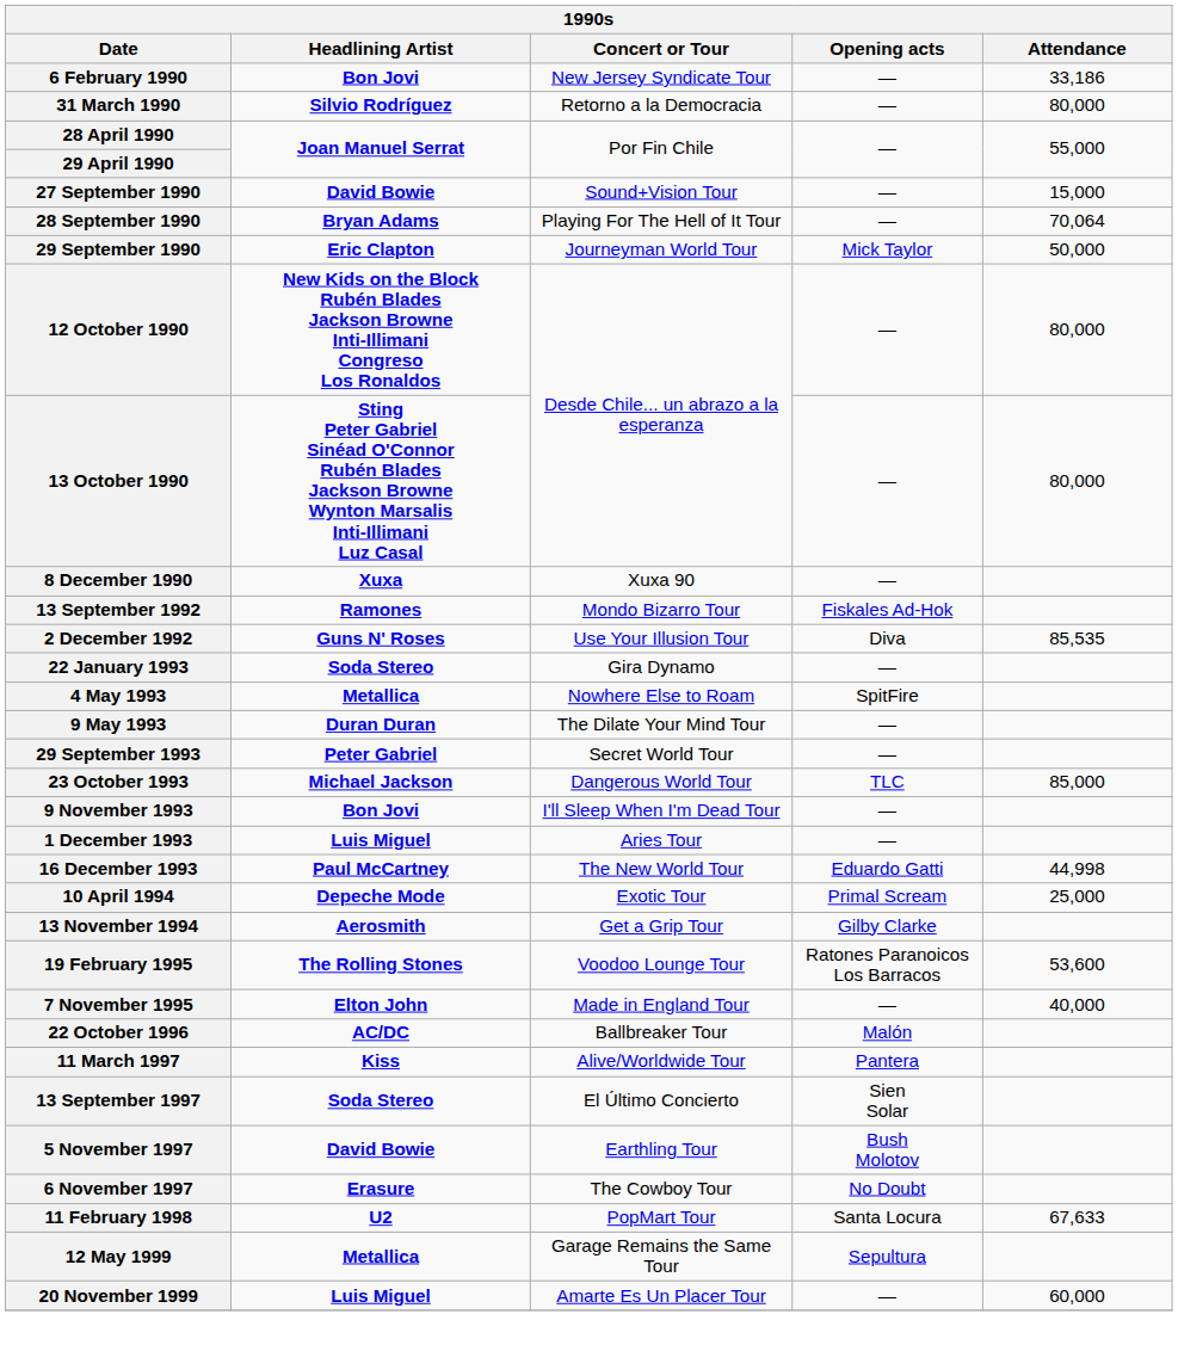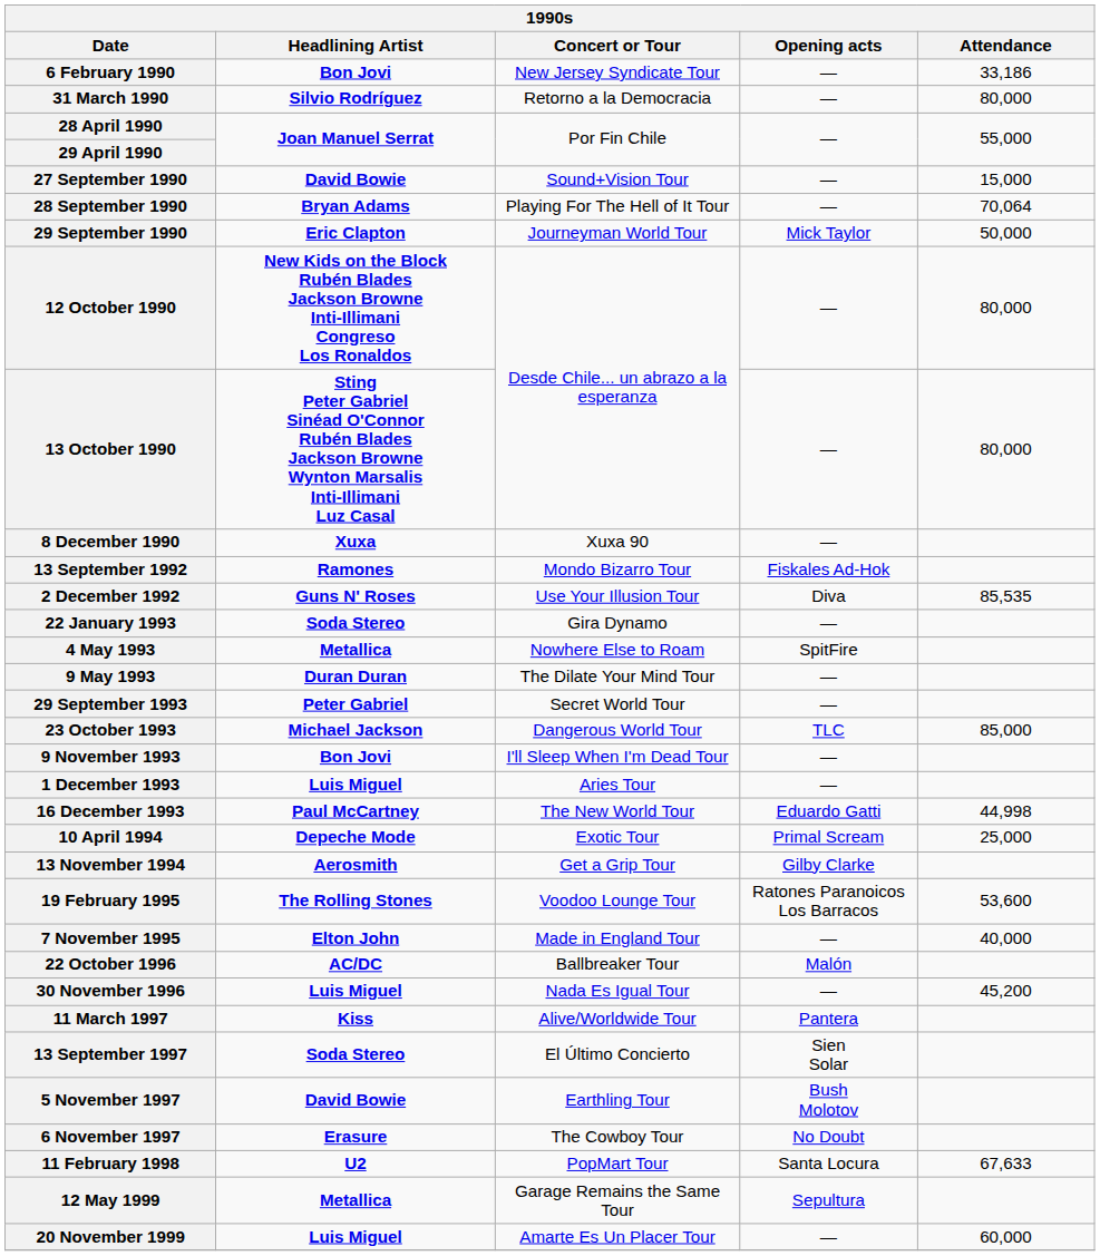 <table class="wikitable plainrowheaders collapsible collapsed" style="text-align:center;">
 <tr>
 <th colspan="5">1990s</th>
 </tr>
 <tr>
 <th scope="col" style="width:12em;">Date</th>
 <th scope="col" style="width:16em;">Headlining Artist</th>
 <th scope="col" style="width:14em;">Concert or Tour</th>
 <th scope="col" style="width:10em;">Opening acts</th>
 <th scope="col" style="width:10em;">Attendance</th>
 </tr>
 <tr>
 <th scope="row">6 February 1990</th>
 <td><strong><a href='#'>Bon Jovi</a></strong></td>
 <td><a href='#'>New Jersey Syndicate Tour</a></td>
 <td>—</td>
 <td>33,186</td>
 </tr>
 <tr>
 <th scope="row">31 March 1990</th>
 <td><strong><a href='#'>Silvio Rodríguez</a></strong></td>
 <td>Retorno a la Democracia</td>
 <td>—</td>
 <td>80,000</td>
 </tr>
 <tr>
 <th scope="row">28 April 1990</th>
 <td rowspan="2"><strong><a href='#'>Joan Manuel Serrat</a></strong></td>
 <td rowspan="2">Por Fin Chile</td>
 <td rowspan="2">—</td>
 <td rowspan="2">55,000</td>
 </tr>
 <tr>
 <th scope="row">29 April 1990</th>
 </tr>
 <tr>
 <th scope="row">27 September 1990</th>
 <td><strong><a href='#'>David Bowie</a></strong></td>
 <td><a href='#'>Sound+Vision Tour</a></td>
 <td>—</td>
 <td>15,000</td>
 </tr>
 <tr>
 <th scope="row">28 September 1990</th>
 <td><strong><a href='#'>Bryan Adams</a></strong></td>
 <td>Playing For The Hell of It Tour</td>
 <td>—</td>
 <td>70,064</td>
 </tr>
 <tr>
 <th scope="row">29 September 1990</th>
 <td><strong><a href='#'>Eric Clapton</a></strong></td>
 <td><a href='#'>Journeyman World Tour</a></td>
 <td><a href='#'>Mick Taylor</a></td>
 <td>50,000</td>
 </tr>
 <tr>
 <th scope="row">12 October 1990</th>
 <td><strong><a href='#'>New Kids on the Block</a> <br> <a href='#'>Rubén Blades</a> <br> <a href='#'>Jackson Browne</a> <br> <a href='#'>Inti-Illimani</a> <br> <a href='#'>Congreso</a> <br> <a href='#'>Los Ronaldos</a></strong></td>
 <td rowspan="2"><a href='#'>Desde Chile... un abrazo a la esperanza</a></td>
 <td>—</td>
 <td>80,000</td>
 </tr>
 <tr>
 <th scope="row">13 October 1990</th>
 <td><strong><a href='#'>Sting</a> <br> <a href='#'>Peter Gabriel</a> <br> <a href='#'>Sinéad O'Connor</a> <br> <a href='#'>Rubén Blades</a> <br> <a href='#'>Jackson Browne</a> <br> <a href='#'>Wynton Marsalis</a> <br> <a href='#'>Inti-Illimani</a> <br> <a href='#'>Luz Casal</a></strong></td>
 <td>—</td>
 <td>80,000</td>
 </tr>
 <tr>
 <th scope="row">8 December 1990</th>
 <td><strong><a href='#'>Xuxa</a></strong></td>
 <td>Xuxa 90</td>
 <td>—</td>
 <td></td>
 </tr>
 <tr>
 <th scope="row">13 September 1992</th>
 <td><strong><a href='#'>Ramones</a></strong></td>
 <td><a href='#'>Mondo Bizarro Tour</a></td>
 <td><a href='#'>Fiskales Ad-Hok</a></td>
 <td></td>
 </tr>
 <tr>
 <th scope="row">2 December 1992</th>
 <td><strong><a href='#'>Guns N' Roses</a></strong></td>
 <td><a href='#'>Use Your Illusion Tour</a></td>
 <td>Diva</td>
 <td>85,535</td>
 </tr>
 <tr>
 <th scope="row">22 January 1993</th>
 <td><strong><a href='#'>Soda Stereo</a></strong></td>
 <td>Gira Dynamo</td>
 <td>—</td>
 <td></td>
 </tr>
 <tr>
 <th scope="row">4 May 1993</th>
 <td><strong><a href='#'>Metallica</a></strong></td>
 <td><a href='#'>Nowhere Else to Roam</a></td>
 <td>SpitFire</td>
 <td></td>
 </tr>
 <tr>
 <th scope="row">9 May 1993</th>
 <td><strong><a href='#'>Duran Duran</a></strong></td>
 <td>The Dilate Your Mind Tour</td>
 <td>—</td>
 <td></td>
 </tr>
 <tr>
 <th scope="row">29 September 1993</th>
 <td><strong><a href='#'>Peter Gabriel</a></strong></td>
 <td>Secret World Tour</td>
 <td>—</td>
 <td></td>
 </tr>
 <tr>
 <th scope="row">23 October 1993</th>
 <td><strong><a href='#'>Michael Jackson</a></strong></td>
 <td><a href='#'>Dangerous World Tour</a></td>
 <td><a href='#'>TLC</a></td>
 <td>85,000</td>
 </tr>
 <tr>
 <th scope="row">9 November 1993</th>
 <td><strong><a href='#'>Bon Jovi</a></strong></td>
 <td><a href='#'>I'll Sleep When I'm Dead Tour</a></td>
 <td>—</td>
 <td></td>
 </tr>
 <tr>
 <th scope="row">1 December 1993</th>
 <td><strong><a href='#'>Luis Miguel</a></strong></td>
 <td><a href='#'>Aries Tour</a></td>
 <td>—</td>
 <td></td>
 </tr>
 <tr>
 <th scope="row">16 December 1993</th>
 <td><strong><a href='#'>Paul McCartney</a></strong></td>
 <td><a href='#'>The New World Tour</a></td>
 <td><a href='#'>Eduardo Gatti</a></td>
 <td>44,998</td>
 </tr>
 <tr>
 <th scope="row">10 April 1994</th>
 <td><strong><a href='#'>Depeche Mode</a></strong></td>
 <td><a href='#'>Exotic Tour</a></td>
 <td><a href='#'>Primal Scream</a></td>
 <td>25,000</td>
 </tr>
 <tr>
 <th scope="row">13 November 1994</th>
 <td><strong><a href='#'>Aerosmith</a></strong></td>
 <td><a href='#'>Get a Grip Tour</a></td>
 <td><a href='#'>Gilby Clarke</a></td>
 <td></td>
 </tr>
 <tr>
 <th scope="row">19 February 1995</th>
 <td><strong><a href='#'>The Rolling Stones</a></strong></td>
 <td><a href='#'>Voodoo Lounge Tour</a></td>
 <td>Ratones Paranoicos <br> Los Barracos</td>
 <td>53,600</td>
 </tr>
 <tr>
 <th scope="row">7 November 1995</th>
 <td><strong><a href='#'>Elton John</a></strong></td>
 <td><a href='#'>Made in England Tour</a></td>
 <td>—</td>
 <td>40,000</td>
 </tr>
 <tr>
 <th scope="row">22 October 1996</th>
 <td><strong><a href='#'>AC/DC</a></strong></td>
 <td>Ballbreaker Tour</td>
 <td><a href='#'>Malón</a></td>
 <td></td>
 </tr>
 <tr>
+<th scope="row">30 November 1996</th>
+<td><strong><a href='#'>Luis Miguel</a></strong></td>
+<td><a href='#'>Nada Es Igual Tour</a></td>
+<td>—</td>
+<td>45,200</td>
+</tr>
+<tr>
 <th scope="row">11 March 1997</th>
 <td><strong><a href='#'>Kiss</a></strong></td>
 <td><a href='#'>Alive/Worldwide Tour</a></td>
 <td><a href='#'>Pantera</a></td>
 <td></td>
 </tr>
 <tr>
 <th scope="row">13 September 1997</th>
 <td><strong><a href='#'>Soda Stereo</a></strong></td>
 <td>El Último Concierto</td>
 <td>Sien <br> Solar</td>
 <td></td>
 </tr>
 <tr>
 <th scope="row">5 November 1997</th>
 <td><strong><a href='#'>David Bowie</a></strong></td>
 <td><a href='#'>Earthling Tour</a></td>
 <td><a href='#'>Bush</a> <br> <a href='#'>Molotov</a></td>
 <td></td>
 </tr>
 <tr>
 <th scope="row">6 November 1997</th>
 <td><strong><a href='#'>Erasure</a></strong></td>
 <td>The Cowboy Tour</td>
 <td><a href='#'>No Doubt</a></td>
 <td></td>
 </tr>
 <tr>
 <th scope="row">11 February 1998</th>
 <td><strong><a href='#'>U2</a></strong></td>
 <td><a href='#'>PopMart Tour</a></td>
 <td>Santa Locura</td>
 <td>67,633</td>
 </tr>
 <tr>
 <th scope="row">12 May 1999</th>
 <td><strong><a href='#'>Metallica</a></strong></td>
 <td>Garage Remains the Same Tour</td>
 <td><a href='#'>Sepultura</a></td>
 <td></td>
 </tr>
 <tr>
 <th scope="row">20 November 1999</th>
 <td><strong><a href='#'>Luis Miguel</a></strong></td>
 <td><a href='#'>Amarte Es Un Placer Tour</a></td>
 <td>—</td>
 <td>60,000</td>
 </tr>
 <tr>
 </tr>
 </table>
